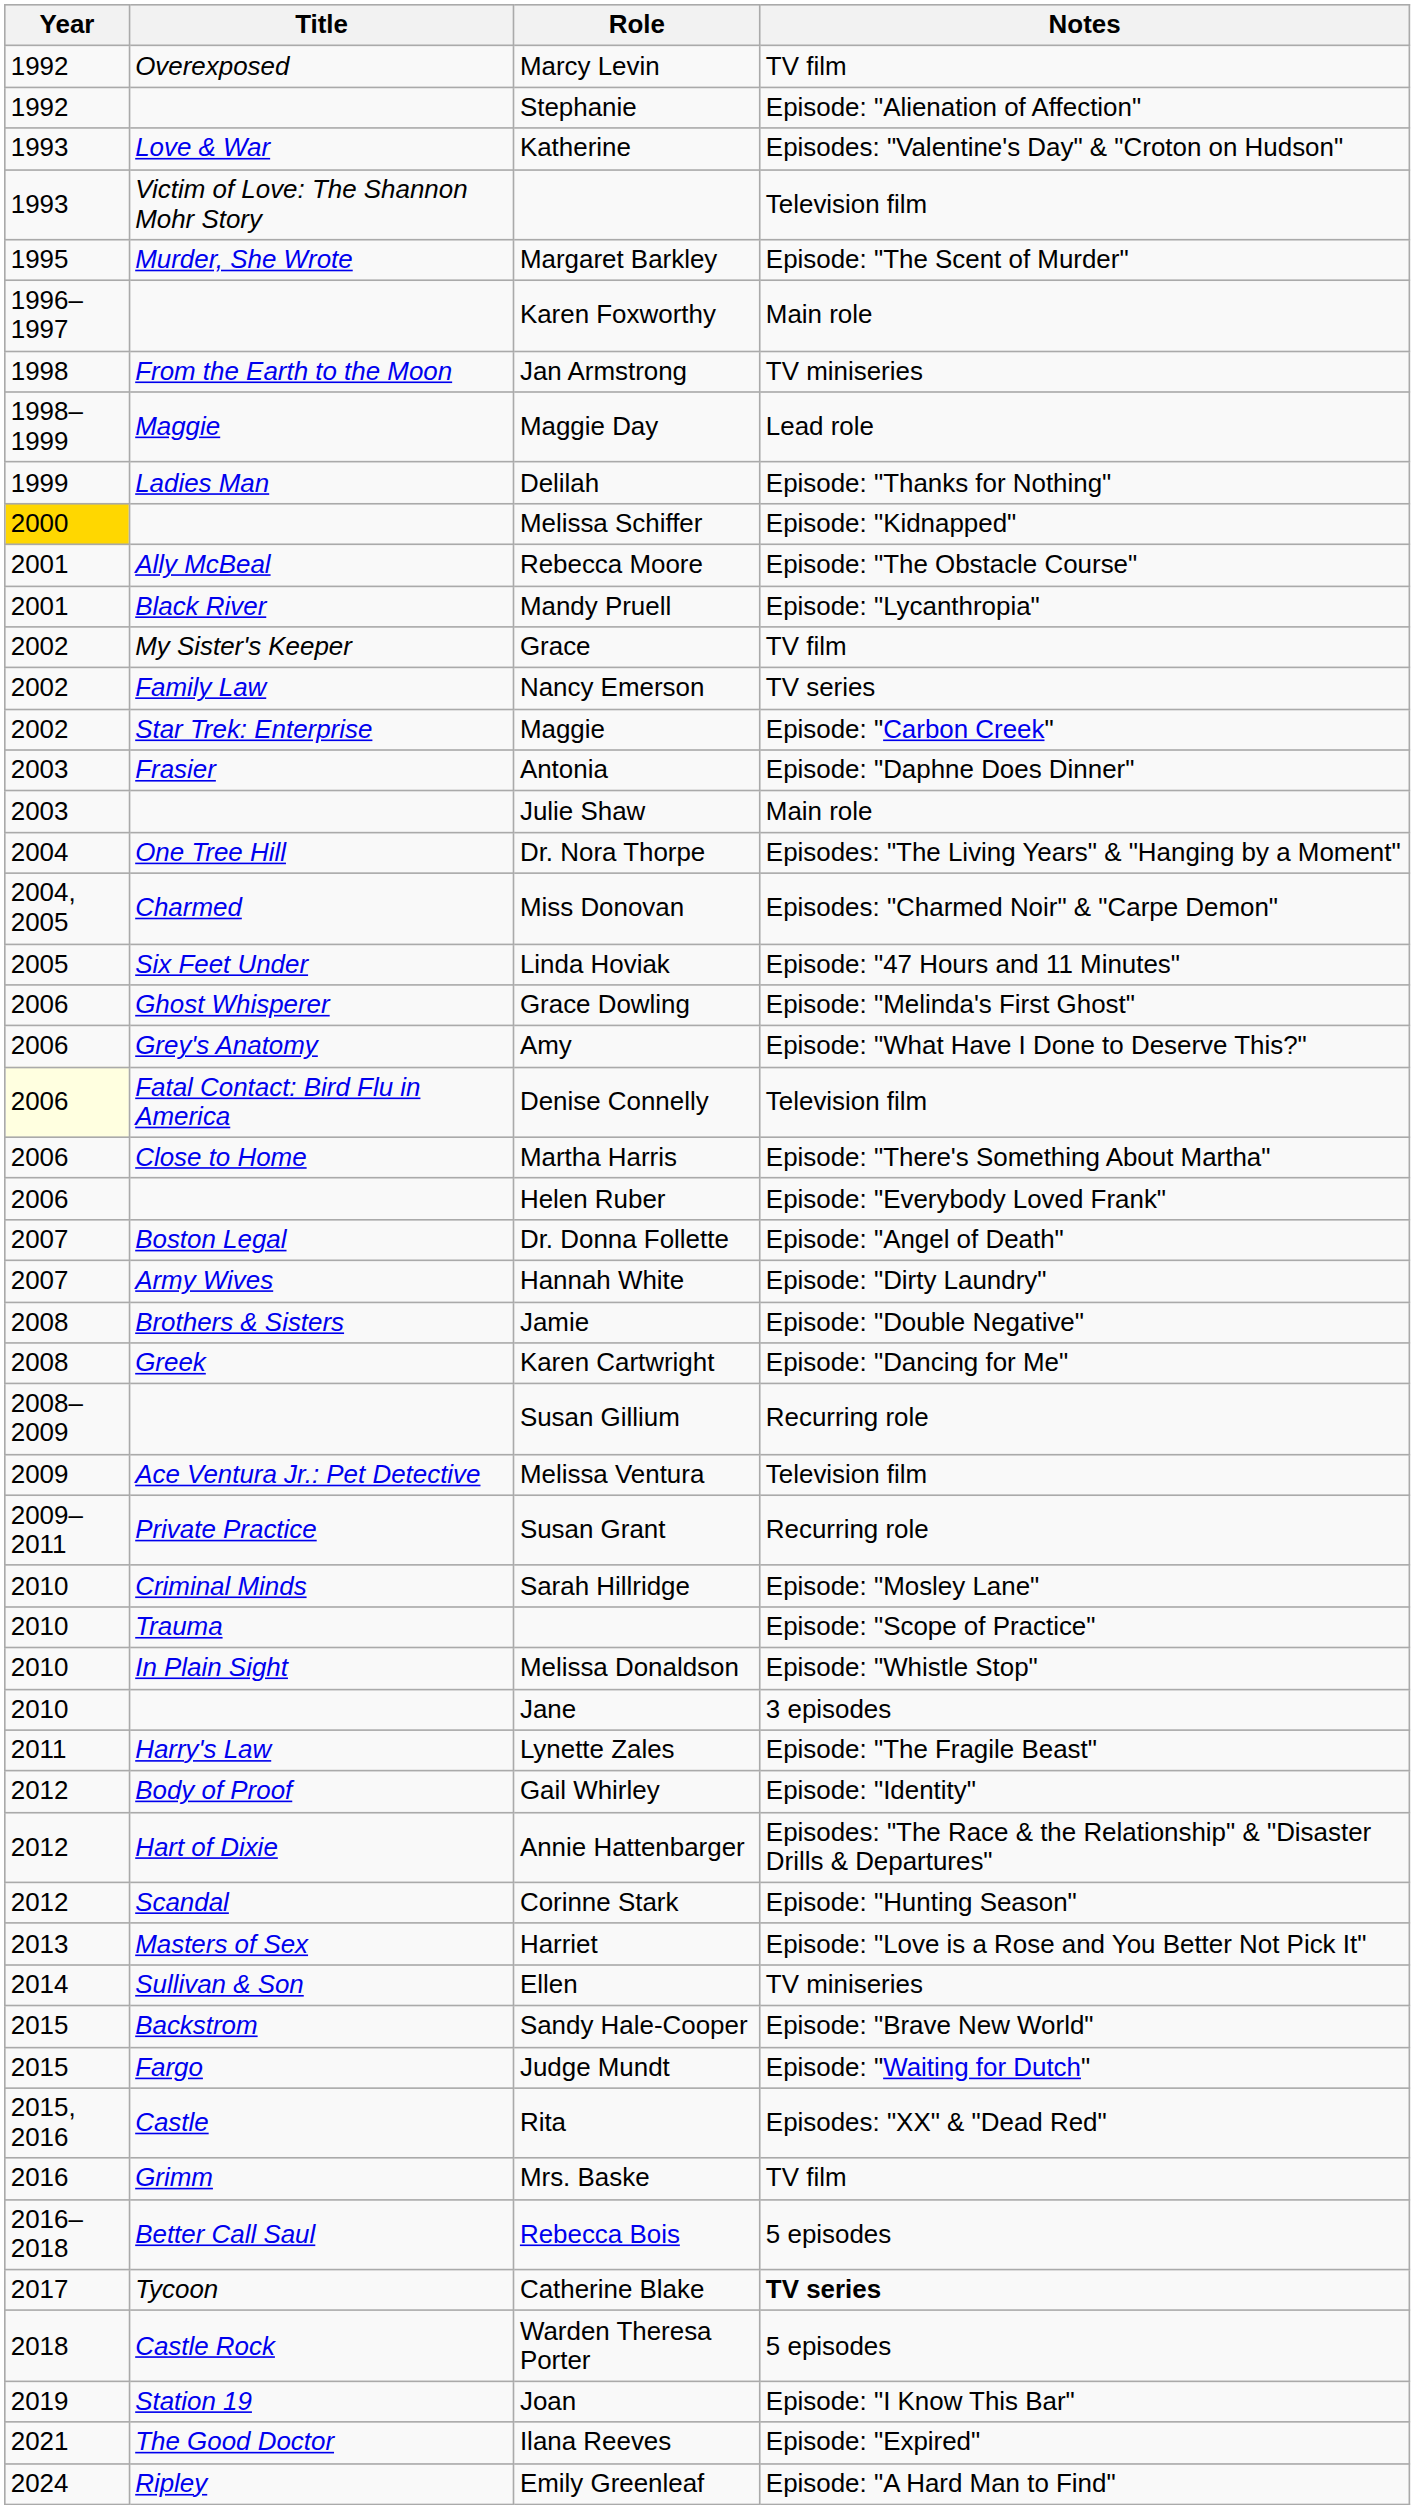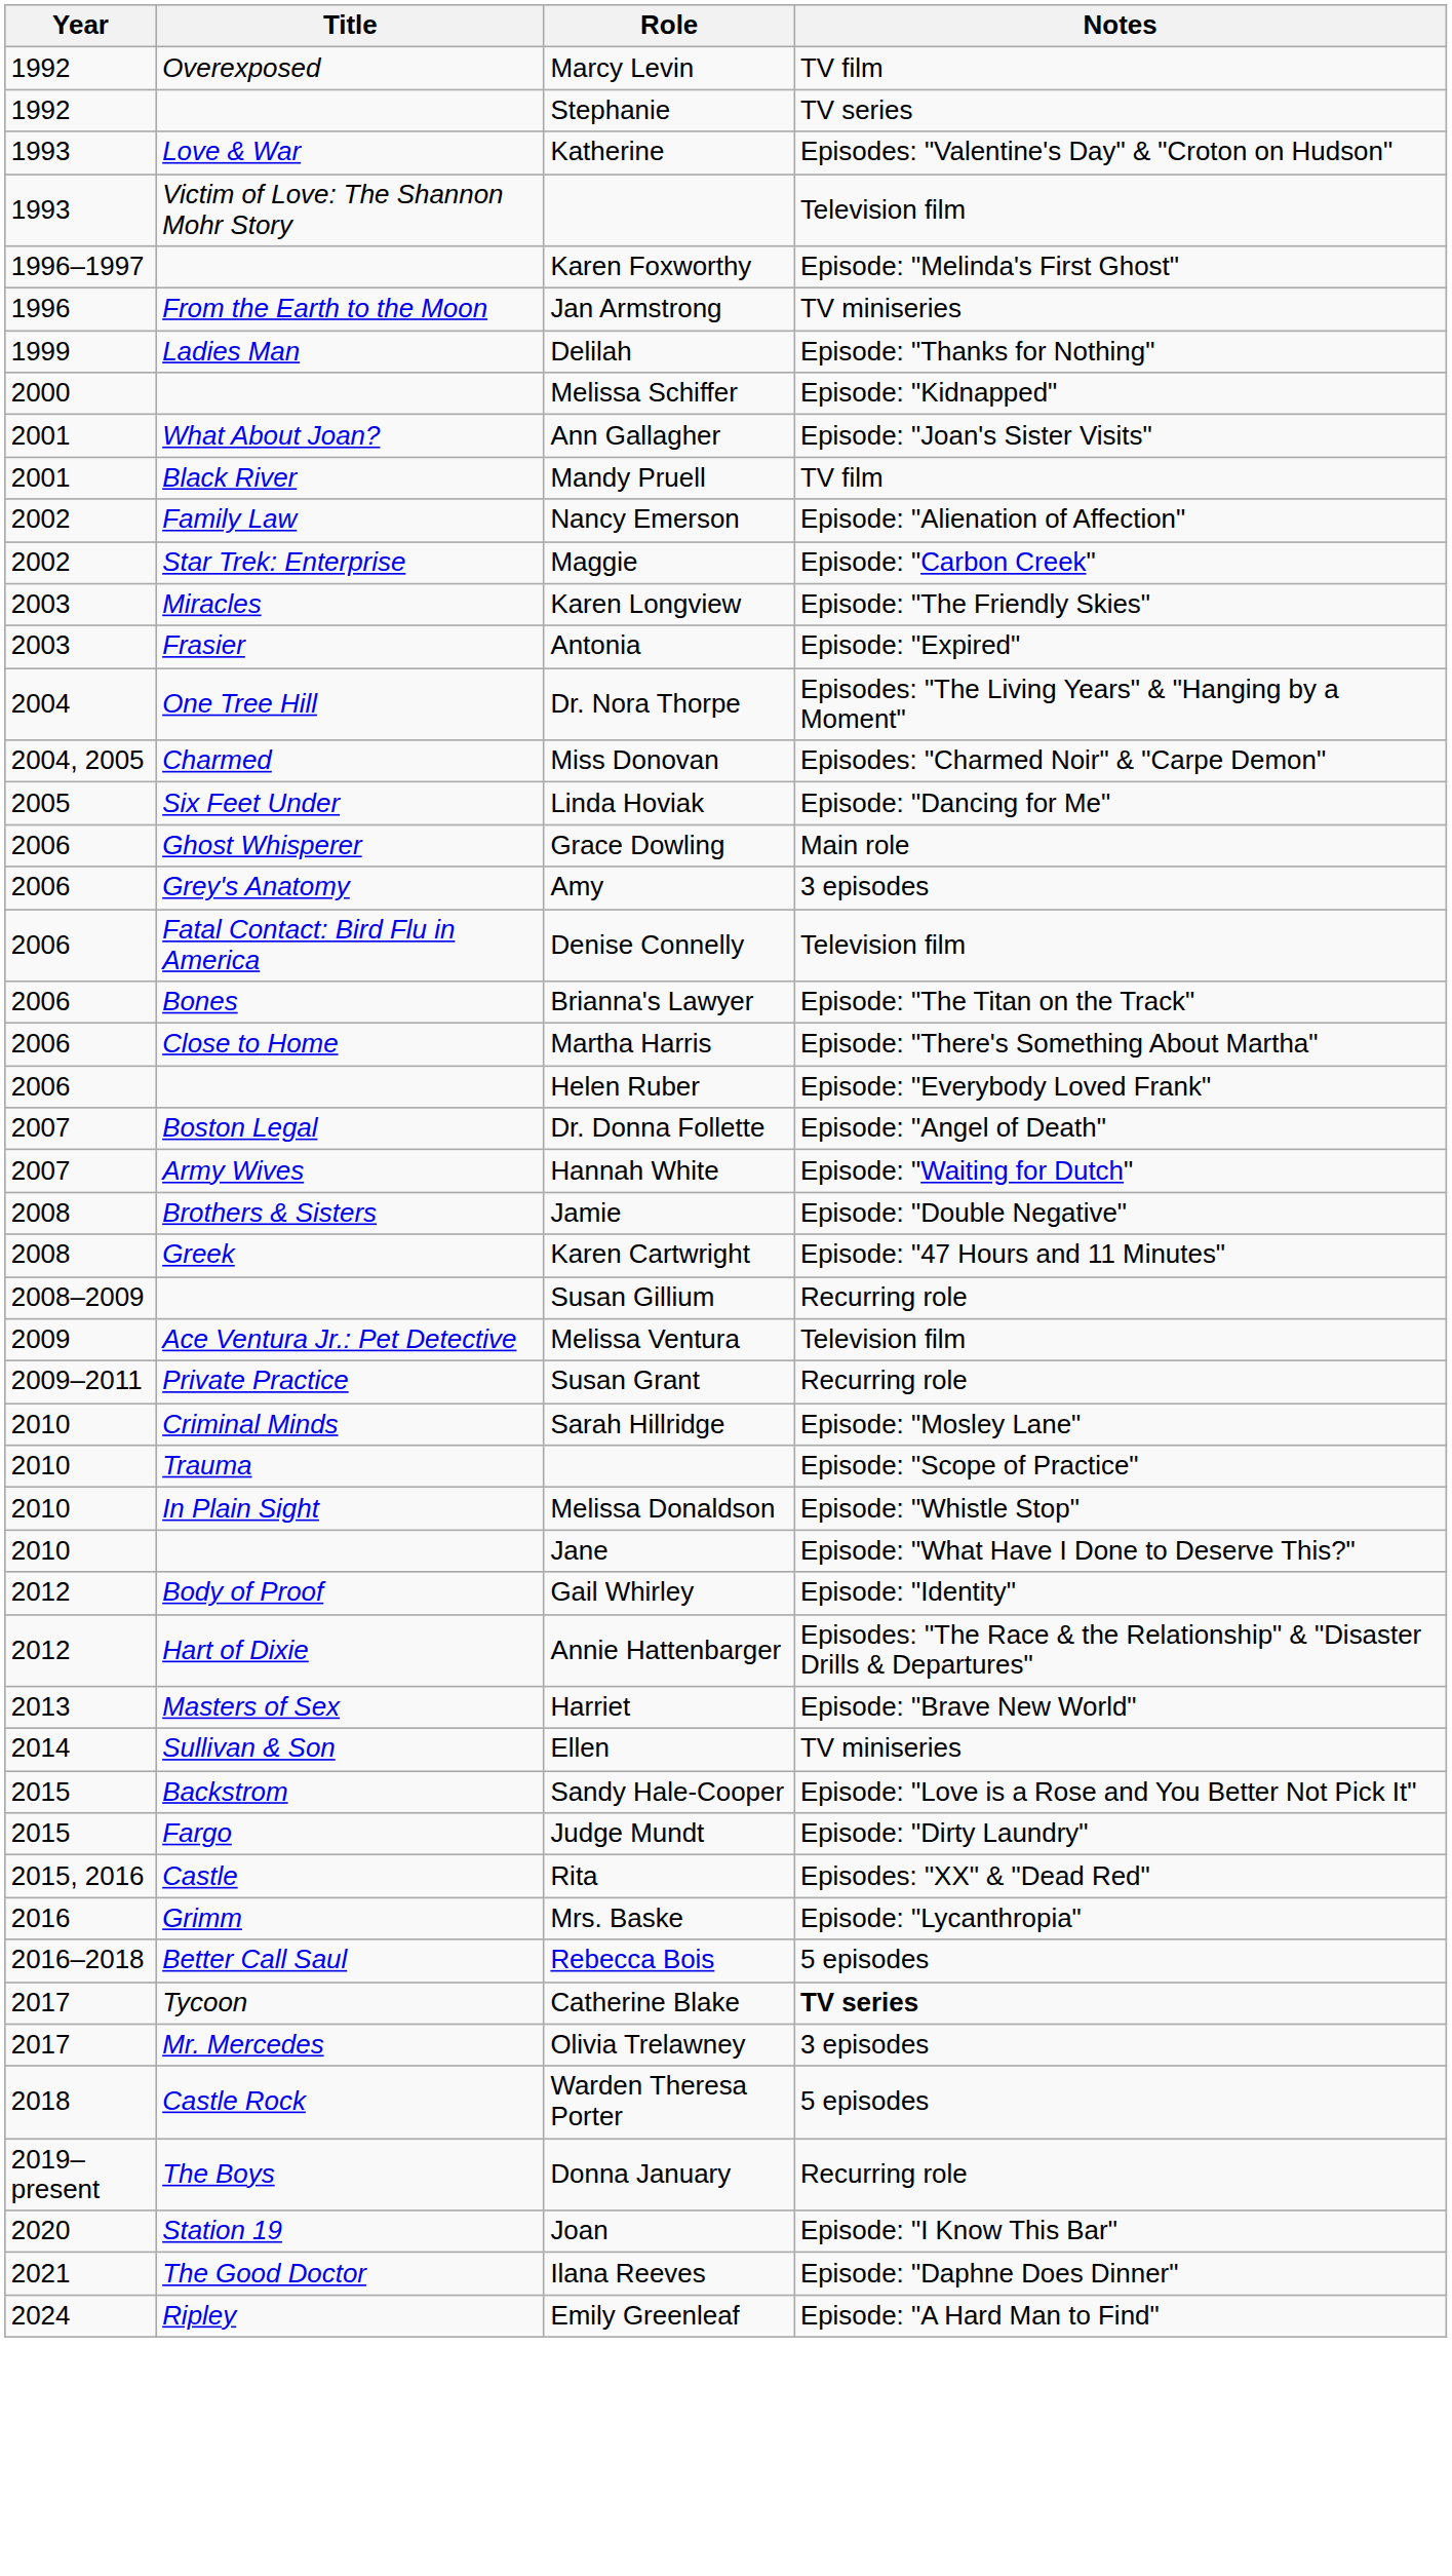 <table class="wikitable sortable">
 <tr>
 <th>Year</th>
 <th>Title</th>
 <th>Role</th>
 <th class="unsortable">Notes</th>
 </tr>
 <tr>
 <td>1992</td>
 <td><em>Overexposed</em></td>
 <td>Marcy Levin</td>
 <td>TV film</td>
 </tr>
 <tr>
 <td>1992</td>
 <td><em></em></td>
 <td>Stephanie</td>
-<td>Episode: "Alienation of Affection"</td>
+<td>TV series</td>
 </tr>
 <tr>
 <td>1993</td>
 <td><em><a href='#'>Love & War</a></em></td>
 <td>Katherine</td>
 <td>Episodes: "Valentine's Day" & "Croton on Hudson"</td>
 </tr>
 <tr>
 <td>1993</td>
 <td><em>Victim of Love: The Shannon Mohr Story</em></td>
 <td></td>
 <td>Television film</td>
 </tr>
 <tr>
-<td>1995</td>
-<td><em><a href='#'>Murder, She Wrote</a></em></td>
-<td>Margaret Barkley</td>
-<td>Episode: "The Scent of Murder"</td>
-</tr>
-<tr>
 <td>1996–1997</td>
 <td><em></em></td>
 <td>Karen Foxworthy</td>
-<td>Main role</td>
+<td>Episode: "Melinda's First Ghost"</td>
 </tr>
 <tr>
-<td>1998</td>
+<td>1996</td>
 <td><em><a href='#'>From the Earth to the Moon</a></em></td>
 <td>Jan Armstrong</td>
 <td>TV miniseries</td>
-</tr>
-<tr>
-<td>1998–1999</td>
-<td><em><a href='#'>Maggie</a></em></td>
-<td>Maggie Day</td>
-<td>Lead role</td>
 </tr>
 <tr>
 <td>1999</td>
 <td><em><a href='#'>Ladies Man</a></em></td>
 <td>Delilah</td>
 <td>Episode: "Thanks for Nothing"</td>
 </tr>
 <tr>
-<td style="background: gold;">2000</td>
+<td>2000</td>
 <td><em></em></td>
 <td>Melissa Schiffer</td>
 <td>Episode: "Kidnapped"</td>
 </tr>
 <tr>
 <td>2001</td>
-<td><em><a href='#'>Ally McBeal</a></em></td>
-<td>Rebecca Moore</td>
-<td>Episode: "The Obstacle Course"</td>
+<td><em><a href='#'>What About Joan?</a></em></td>
+<td>Ann Gallagher</td>
+<td>Episode: "Joan's Sister Visits"</td>
 </tr>
 <tr>
 <td>2001</td>
 <td><em><a href='#'>Black River</a></em></td>
 <td>Mandy Pruell</td>
-<td>Episode: "Lycanthropia"</td>
-</tr>
-<tr>
-<td>2002</td>
-<td><em>My Sister's Keeper</em></td>
-<td>Grace</td>
 <td>TV film</td>
 </tr>
 <tr>
 <td>2002</td>
 <td><em><a href='#'>Family Law</a></em></td>
 <td>Nancy Emerson</td>
-<td>TV series</td>
+<td>Episode: "Alienation of Affection"</td>
 </tr>
 <tr>
 <td>2002</td>
 <td><em><a href='#'>Star Trek: Enterprise</a></em></td>
 <td>Maggie</td>
 <td>Episode: "<a href='#'>Carbon Creek</a>"</td>
 </tr>
 <tr>
 <td>2003</td>
-<td><em><a href='#'>Frasier</a></em></td>
-<td>Antonia</td>
-<td>Episode: "Daphne Does Dinner"</td>
+<td><em><a href='#'>Miracles</a></em></td>
+<td>Karen Longview</td>
+<td>Episode: "The Friendly Skies"</td>
 </tr>
 <tr>
 <td>2003</td>
-<td><em></em></td>
-<td>Julie Shaw</td>
-<td>Main role</td>
+<td><em><a href='#'>Frasier</a></em></td>
+<td>Antonia</td>
+<td>Episode: "Expired"</td>
 </tr>
 <tr>
 <td>2004</td>
 <td><em><a href='#'>One Tree Hill</a></em></td>
 <td>Dr. Nora Thorpe</td>
 <td>Episodes: "The Living Years" & "Hanging by a Moment"</td>
 </tr>
 <tr>
 <td>2004, 2005</td>
 <td><em><a href='#'>Charmed</a></em></td>
 <td>Miss Donovan</td>
 <td>Episodes: "Charmed Noir" & "Carpe Demon"</td>
 </tr>
 <tr>
 <td>2005</td>
 <td><em><a href='#'>Six Feet Under</a></em></td>
 <td>Linda Hoviak</td>
-<td>Episode: "47 Hours and 11 Minutes"</td>
+<td>Episode: "Dancing for Me"</td>
 </tr>
 <tr>
 <td>2006</td>
 <td><em><a href='#'>Ghost Whisperer</a></em></td>
 <td>Grace Dowling</td>
-<td>Episode: "Melinda's First Ghost"</td>
+<td>Main role</td>
 </tr>
 <tr>
 <td>2006</td>
 <td><em><a href='#'>Grey's Anatomy</a></em></td>
 <td>Amy</td>
-<td>Episode: "What Have I Done to Deserve This?"</td>
+<td>3 episodes</td>
 </tr>
 <tr>
-<td style="background: lightyellow;">2006</td>
+<td>2006</td>
 <td><em><a href='#'>Fatal Contact: Bird Flu in America</a></em></td>
 <td>Denise Connelly</td>
 <td>Television film</td>
+</tr>
+<tr>
+<td>2006</td>
+<td><em><a href='#'>Bones</a></em></td>
+<td>Brianna's Lawyer</td>
+<td>Episode: "The Titan on the Track"</td>
 </tr>
 <tr>
 <td>2006</td>
 <td><em><a href='#'>Close to Home</a></em></td>
 <td>Martha Harris</td>
 <td>Episode: "There's Something About Martha"</td>
 </tr>
 <tr>
 <td>2006</td>
 <td><em></em></td>
 <td>Helen Ruber</td>
 <td>Episode: "Everybody Loved Frank"</td>
 </tr>
 <tr>
 <td>2007</td>
 <td><em><a href='#'>Boston Legal</a></em></td>
 <td>Dr. Donna Follette</td>
 <td>Episode: "Angel of Death"</td>
 </tr>
 <tr>
 <td>2007</td>
 <td><em><a href='#'>Army Wives</a></em></td>
 <td>Hannah White</td>
-<td>Episode: "Dirty Laundry"</td>
+<td>Episode: "<a href='#'>Waiting for Dutch</a>"</td>
 </tr>
 <tr>
 <td>2008</td>
 <td><em><a href='#'>Brothers & Sisters</a></em></td>
 <td>Jamie</td>
 <td>Episode: "Double Negative"</td>
 </tr>
 <tr>
 <td>2008</td>
 <td><em><a href='#'>Greek</a></em></td>
 <td>Karen Cartwright</td>
-<td>Episode: "Dancing for Me"</td>
+<td>Episode: "47 Hours and 11 Minutes"</td>
 </tr>
 <tr>
 <td>2008–2009</td>
 <td><em></em></td>
 <td>Susan Gillium</td>
 <td>Recurring role</td>
 </tr>
 <tr>
 <td>2009</td>
 <td><em><a href='#'>Ace Ventura Jr.: Pet Detective</a></em></td>
 <td>Melissa Ventura</td>
 <td>Television film</td>
 </tr>
 <tr>
 <td>2009–2011</td>
 <td><em><a href='#'>Private Practice</a></em></td>
 <td>Susan Grant</td>
 <td>Recurring role</td>
 </tr>
 <tr>
 <td>2010</td>
 <td><em><a href='#'>Criminal Minds</a></em></td>
 <td>Sarah Hillridge</td>
 <td>Episode: "Mosley Lane"</td>
 </tr>
 <tr>
 <td>2010</td>
 <td><em><a href='#'>Trauma</a></em></td>
 <td></td>
 <td>Episode: "Scope of Practice"</td>
 </tr>
 <tr>
 <td>2010</td>
 <td><em><a href='#'>In Plain Sight</a></em></td>
 <td>Melissa Donaldson</td>
 <td>Episode: "Whistle Stop"</td>
 </tr>
 <tr>
 <td>2010</td>
 <td><em></em></td>
 <td>Jane</td>
-<td>3 episodes</td>
-</tr>
-<tr>
-<td>2011</td>
-<td><em><a href='#'>Harry's Law</a></em></td>
-<td>Lynette Zales</td>
-<td>Episode: "The Fragile Beast"</td>
+<td>Episode: "What Have I Done to Deserve This?"</td>
 </tr>
 <tr>
 <td>2012</td>
 <td><em><a href='#'>Body of Proof</a></em></td>
 <td>Gail Whirley</td>
 <td>Episode: "Identity"</td>
 </tr>
 <tr>
 <td>2012</td>
 <td><em><a href='#'>Hart of Dixie</a></em></td>
 <td>Annie Hattenbarger</td>
 <td>Episodes: "The Race & the Relationship" & "Disaster Drills & Departures"</td>
 </tr>
 <tr>
-<td>2012</td>
-<td><em><a href='#'>Scandal</a></em></td>
-<td>Corinne Stark</td>
-<td>Episode: "Hunting Season"</td>
-</tr>
-<tr>
 <td>2013</td>
 <td><em><a href='#'>Masters of Sex</a></em></td>
 <td>Harriet</td>
-<td>Episode: "Love is a Rose and You Better Not Pick It"</td>
+<td>Episode: "Brave New World"</td>
 </tr>
 <tr>
 <td>2014</td>
 <td><em><a href='#'>Sullivan & Son</a></em></td>
 <td>Ellen</td>
 <td>TV miniseries</td>
 </tr>
 <tr>
 <td>2015</td>
 <td><em><a href='#'>Backstrom</a></em></td>
 <td>Sandy Hale-Cooper</td>
-<td>Episode: "Brave New World"</td>
+<td>Episode: "Love is a Rose and You Better Not Pick It"</td>
 </tr>
 <tr>
 <td>2015</td>
 <td><em><a href='#'>Fargo</a></em></td>
 <td>Judge Mundt</td>
-<td>Episode: "<a href='#'>Waiting for Dutch</a>"</td>
+<td>Episode: "Dirty Laundry"</td>
 </tr>
 <tr>
 <td>2015, 2016</td>
 <td><em><a href='#'>Castle</a></em></td>
 <td>Rita</td>
 <td>Episodes: "XX" & "Dead Red"</td>
 </tr>
 <tr>
 <td>2016</td>
 <td><em><a href='#'>Grimm</a></em></td>
 <td>Mrs. Baske</td>
-<td>TV film</td>
+<td>Episode: "Lycanthropia"</td>
 </tr>
 <tr>
 <td>2016–2018</td>
 <td><em><a href='#'>Better Call Saul</a></em></td>
 <td><a href='#'>Rebecca Bois</a></td>
 <td>5 episodes</td>
 </tr>
 <tr>
 <td>2017</td>
 <td><em>Tycoon</em></td>
 <td>Catherine Blake</td>
 <td><strong>TV series</strong></td>
 </tr>
 <tr>
+<td>2017</td>
+<td><em><a href='#'>Mr. Mercedes</a></em></td>
+<td>Olivia Trelawney</td>
+<td>3 episodes</td>
+</tr>
+<tr>
 <td>2018</td>
 <td><em><a href='#'>Castle Rock</a></em></td>
 <td>Warden Theresa Porter</td>
 <td>5 episodes</td>
 </tr>
 <tr>
-<td>2019</td>
+<td>2019–present</td>
+<td><em><a href='#'>The Boys</a></em></td>
+<td>Donna January</td>
+<td>Recurring role</td>
+</tr>
+<tr>
+<td>2020</td>
 <td><em><a href='#'>Station 19</a></em></td>
 <td>Joan</td>
 <td>Episode: "I Know This Bar"</td>
 </tr>
 <tr>
 <td>2021</td>
 <td><em><a href='#'>The Good Doctor</a></em></td>
 <td>Ilana Reeves</td>
-<td>Episode: "Expired"</td>
+<td>Episode: "Daphne Does Dinner"</td>
 </tr>
 <tr>
 <td>2024</td>
 <td><em><a href='#'>Ripley</a></em></td>
 <td>Emily Greenleaf</td>
 <td>Episode: "A Hard Man to Find"</td>
 </tr>
 </table>
